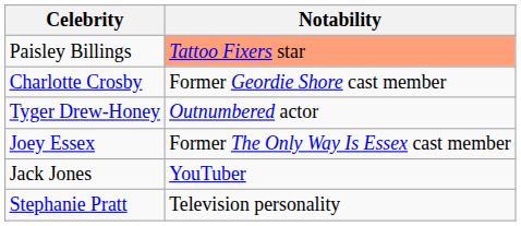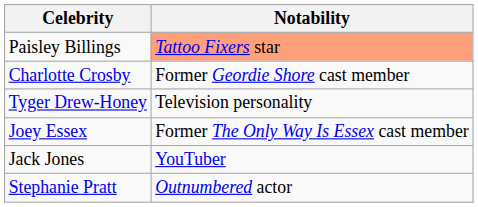 <table class="wikitable sortable">
 <tr>
 <th>Celebrity</th>
 <th>Notability</th>
 </tr>
 <tr>
 <td>Paisley Billings</td>
 <td style="background: lightsalmon;"><em><a href='#'>Tattoo Fixers</a></em> star</td>
 </tr>
 <tr>
 <td><a href='#'>Charlotte Crosby</a></td>
 <td>Former <em><a href='#'>Geordie Shore</a></em> cast member</td>
 </tr>
 <tr>
 <td><a href='#'>Tyger Drew-Honey</a></td>
-<td><em><a href='#'>Outnumbered</a></em> actor</td>
+<td>Television personality</td>
 </tr>
 <tr>
 <td><a href='#'>Joey Essex</a></td>
 <td>Former <em><a href='#'>The Only Way Is Essex</a></em> cast member</td>
 </tr>
 <tr>
 <td>Jack Jones</td>
 <td><a href='#'>YouTuber</a></td>
 </tr>
 <tr>
 <td><a href='#'>Stephanie Pratt</a></td>
-<td>Television personality</td>
+<td><em><a href='#'>Outnumbered</a></em> actor</td>
 </tr>
 </table>
